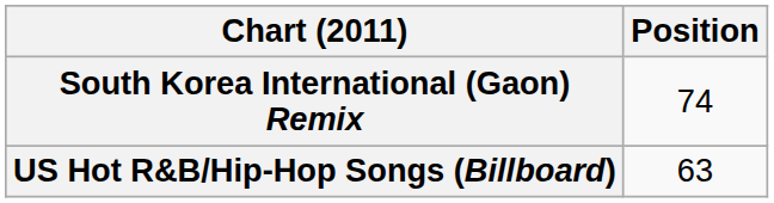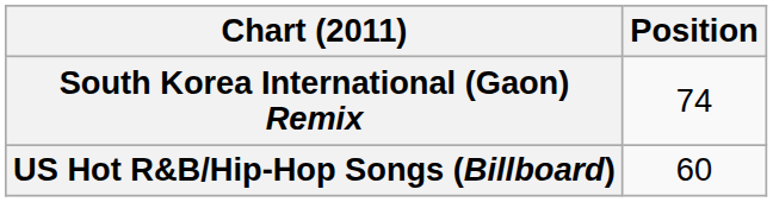 <table class="wikitable sortable plainrowheaders" style="text-align:center;">
 <tr>
 <th scope="col">Chart (2011)</th>
 <th scope="col">Position</th>
 </tr>
 <tr>
 <th scope="row">South Korea International (Gaon)<br><em>Remix</em></th>
 <td>74</td>
 </tr>
 <tr>
 <th scope="row">US Hot R&B/Hip-Hop Songs (<em>Billboard</em>)</th>
-<td>63</td>
+<td>60</td>
 </tr>
 </table>
